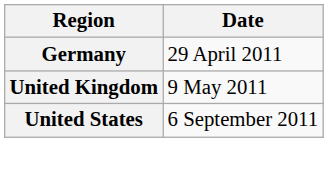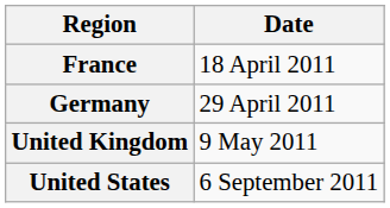 <table class="wikitable plainrowheaders">
 <tr>
 <th>Region</th>
 <th>Date</th>
+</tr>
+<tr>
+<th scope="row">France</th>
+<td>18 April 2011</td>
 </tr>
 <tr>
 <th scope="row">Germany</th>
 <td>29 April 2011</td>
 </tr>
 <tr>
 <th scope="row">United Kingdom</th>
 <td>9 May 2011</td>
 </tr>
 <tr>
 <th scope="row">United States</th>
 <td>6 September 2011</td>
 </tr>
 </table>
